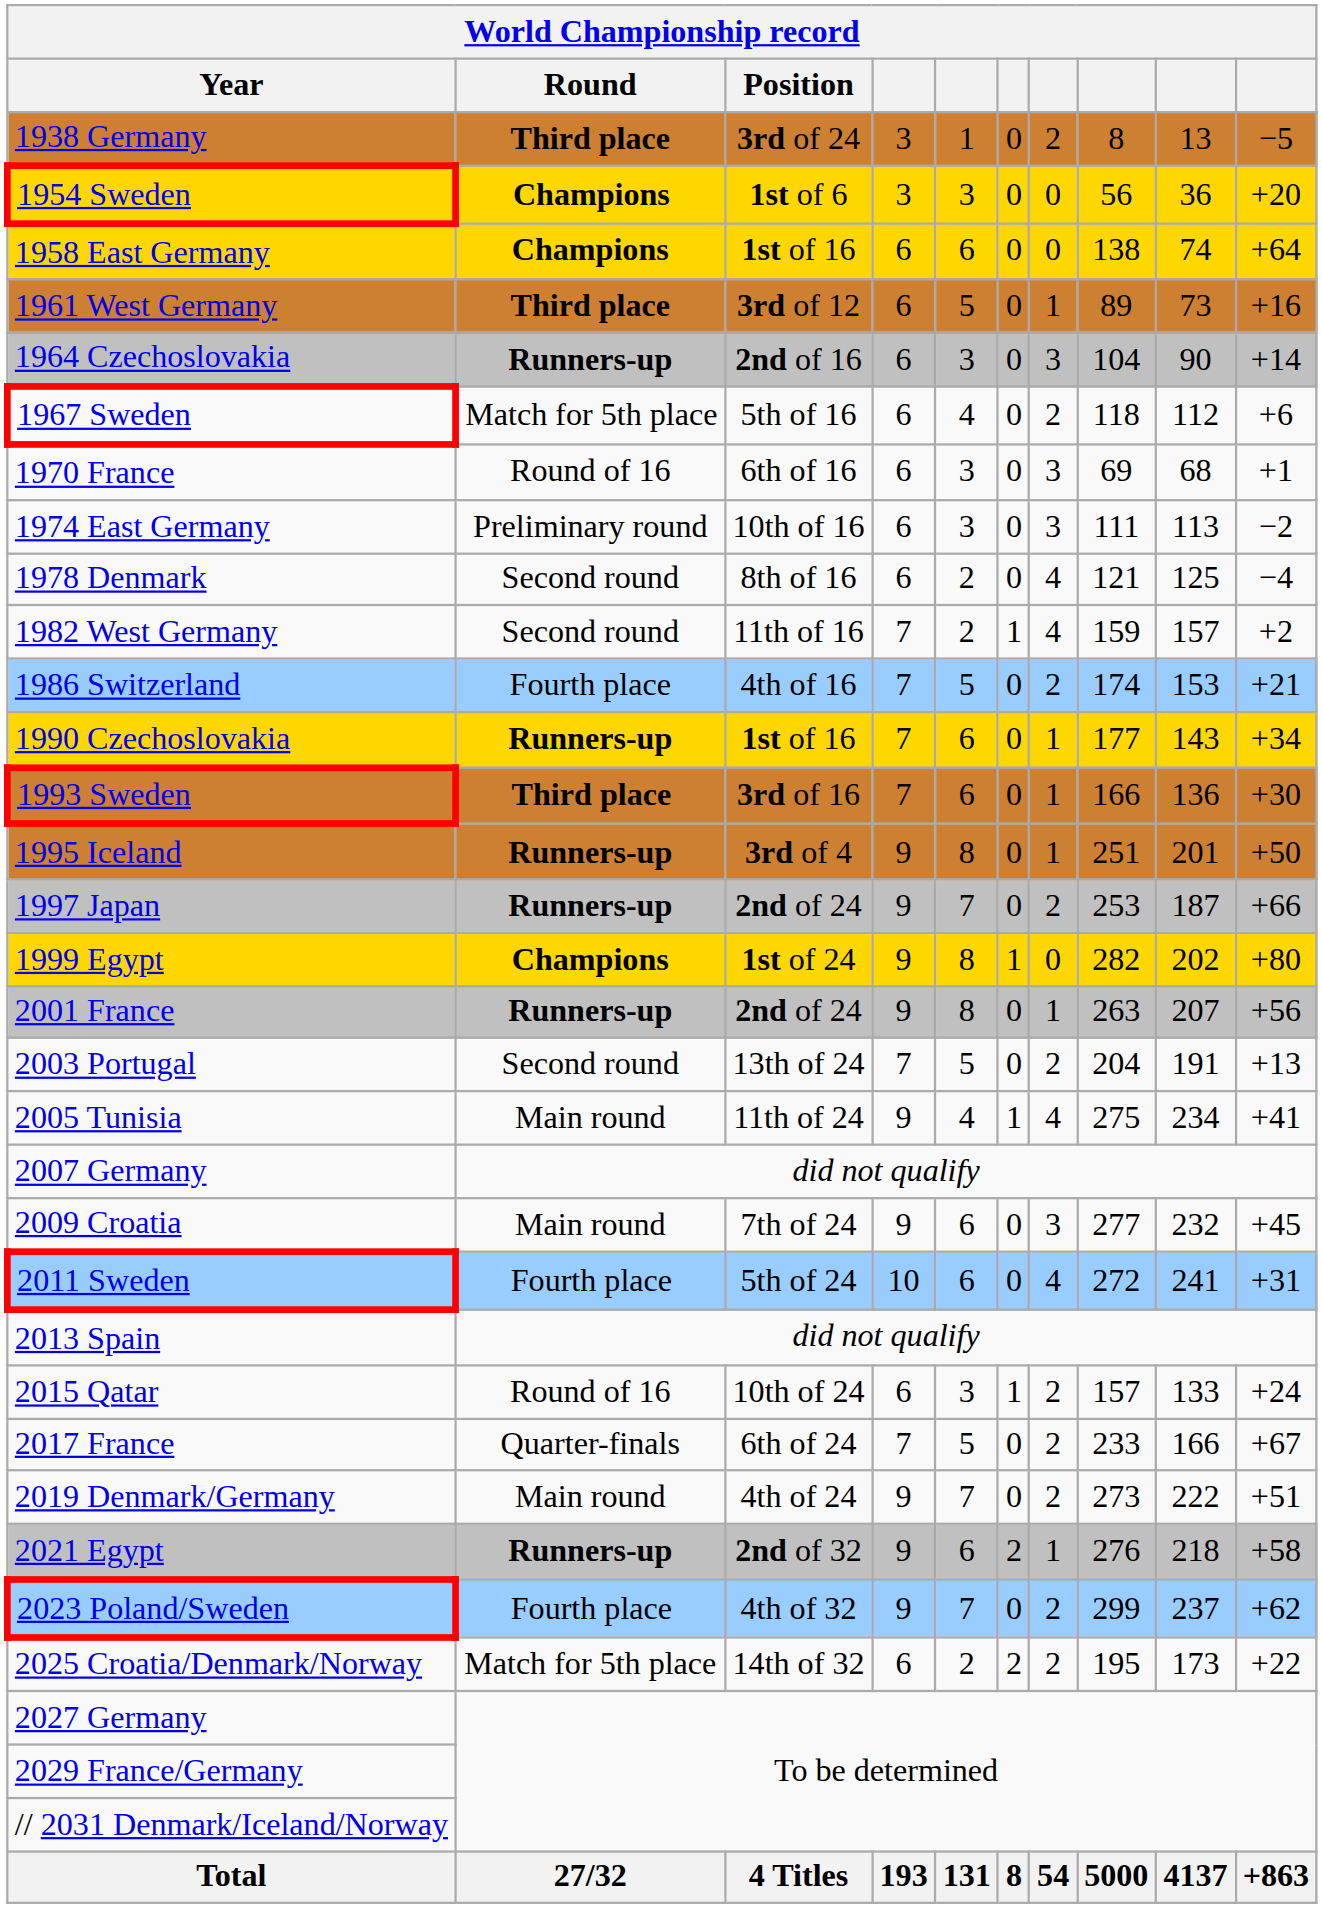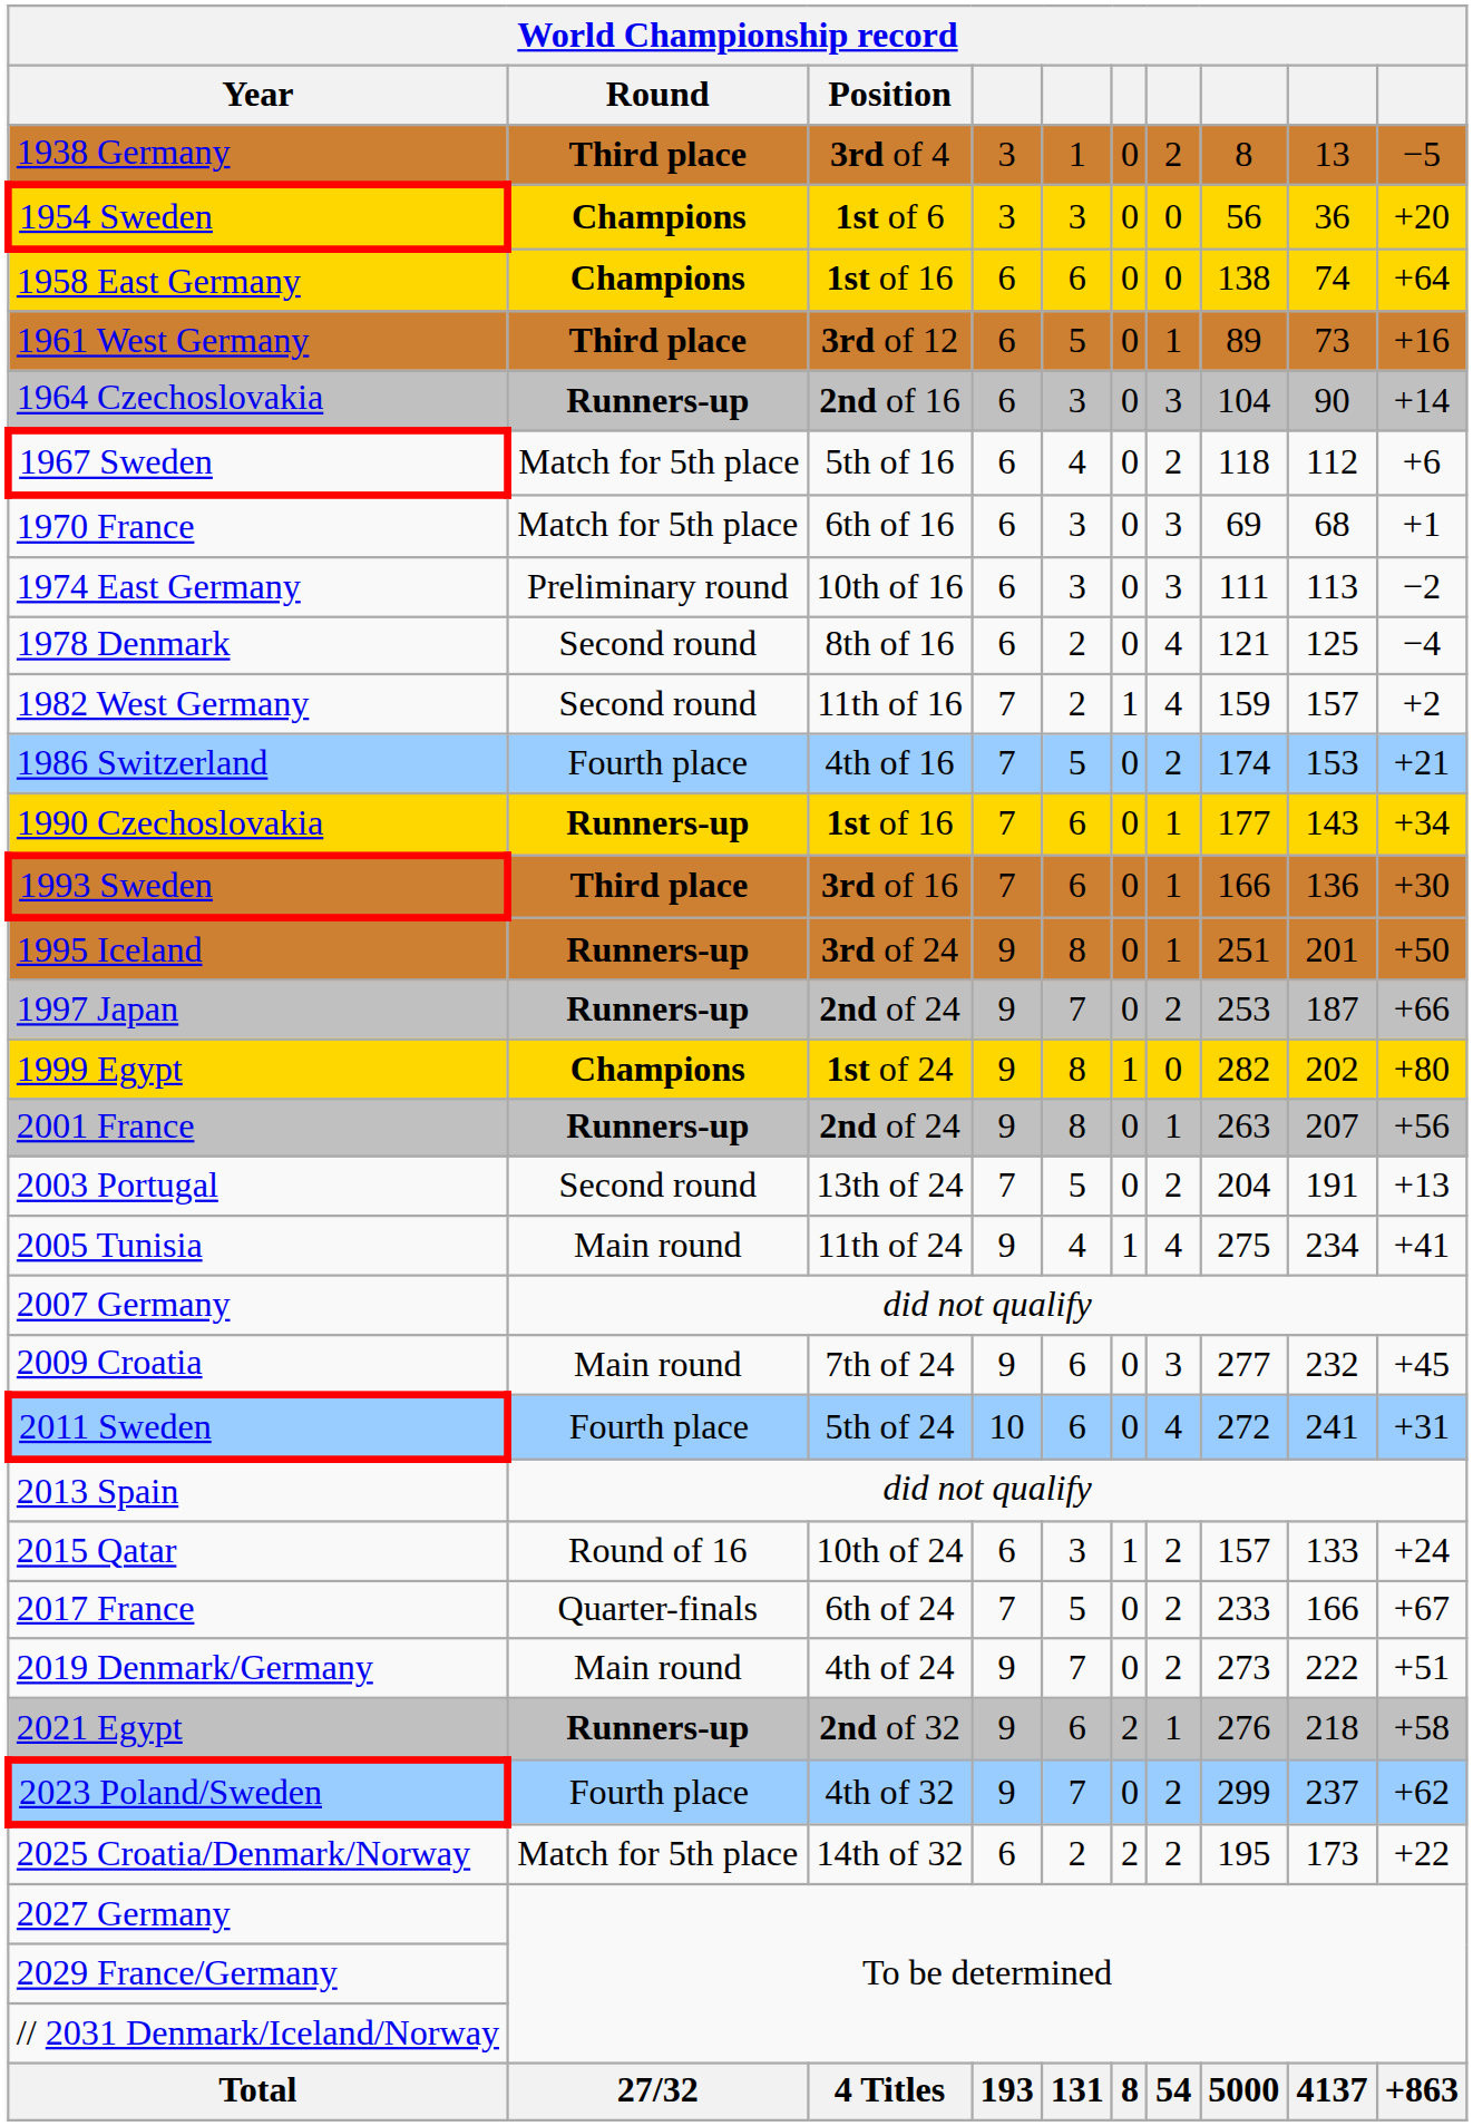 <table class="wikitable" style="text-align:center; font-size:90%;">
 <tr>
 <th colspan=10><a href='#'>World Championship record</a></th>
 </tr>
 <tr>
 <th>Year</th>
 <th>Round</th>
 <th>Position</th>
 <th></th>
 <th></th>
 <th></th>
 <th></th>
 <th></th>
 <th></th>
 <th></th>
 </tr>
 <tr bgcolor=CD7F32>
 <td align=left> <a href='#'>1938 Germany</a></td>
 <td><strong>Third place</strong></td>
-<td><strong>3rd</strong> of 24</td>
+<td><strong>3rd</strong> of 4</td>
 <td>3</td>
 <td>1</td>
 <td>0</td>
 <td>2</td>
 <td>8</td>
 <td>13</td>
 <td>−5</td>
 </tr>
 <tr style="background:gold;">
 <td style="border: 3px solid red" align=left> <a href='#'>1954 Sweden</a></td>
 <td><strong>Champions</strong></td>
 <td><strong>1st</strong> of 6</td>
 <td>3</td>
 <td>3</td>
 <td>0</td>
 <td>0</td>
 <td>56</td>
 <td>36</td>
 <td>+20</td>
 </tr>
 <tr style="background:gold;">
 <td align=left> <a href='#'>1958 East Germany</a></td>
 <td><strong>Champions</strong></td>
 <td><strong>1st</strong> of 16</td>
 <td>6</td>
 <td>6</td>
 <td>0</td>
 <td>0</td>
 <td>138</td>
 <td>74</td>
 <td>+64</td>
 </tr>
 <tr bgcolor=CD7F32>
 <td align=left> <a href='#'>1961 West Germany</a></td>
 <td><strong>Third place</strong></td>
 <td><strong>3rd</strong> of 12</td>
 <td>6</td>
 <td>5</td>
 <td>0</td>
 <td>1</td>
 <td>89</td>
 <td>73</td>
 <td>+16</td>
 </tr>
 <tr style="background:silver;">
 <td align=left> <a href='#'>1964 Czechoslovakia</a></td>
 <td><strong>Runners-up</strong></td>
 <td><strong>2nd</strong> of 16</td>
 <td>6</td>
 <td>3</td>
 <td>0</td>
 <td>3</td>
 <td>104</td>
 <td>90</td>
 <td>+14</td>
 </tr>
 <tr>
 <td style="border: 3px solid red" align=left> <a href='#'>1967 Sweden</a></td>
 <td>Match for 5th place</td>
 <td>5th of 16</td>
 <td>6</td>
 <td>4</td>
 <td>0</td>
 <td>2</td>
 <td>118</td>
 <td>112</td>
 <td>+6</td>
 </tr>
 <tr>
 <td align=left> <a href='#'>1970 France</a></td>
-<td>Round of 16</td>
+<td>Match for 5th place</td>
 <td>6th of 16</td>
 <td>6</td>
 <td>3</td>
 <td>0</td>
 <td>3</td>
 <td>69</td>
 <td>68</td>
 <td>+1</td>
 </tr>
 <tr>
 <td align=left> <a href='#'>1974 East Germany</a></td>
 <td>Preliminary round</td>
 <td>10th of 16</td>
 <td>6</td>
 <td>3</td>
 <td>0</td>
 <td>3</td>
 <td>111</td>
 <td>113</td>
 <td>−2</td>
 </tr>
 <tr>
 <td align=left> <a href='#'>1978 Denmark</a></td>
 <td>Second round</td>
 <td>8th of 16</td>
 <td>6</td>
 <td>2</td>
 <td>0</td>
 <td>4</td>
 <td>121</td>
 <td>125</td>
 <td>−4</td>
 </tr>
 <tr>
 <td align=left> <a href='#'>1982 West Germany</a></td>
 <td>Second round</td>
 <td>11th of 16</td>
 <td>7</td>
 <td>2</td>
 <td>1</td>
 <td>4</td>
 <td>159</td>
 <td>157</td>
 <td>+2</td>
 </tr>
 <tr style="background:#9acdff;">
 <td align=left> <a href='#'>1986 Switzerland</a></td>
 <td>Fourth place</td>
 <td>4th of 16</td>
 <td>7</td>
 <td>5</td>
 <td>0</td>
 <td>2</td>
 <td>174</td>
 <td>153</td>
 <td>+21</td>
 </tr>
 <tr style="background:gold;">
 <td align=left> <a href='#'>1990 Czechoslovakia</a></td>
 <td><strong>Runners-up</strong></td>
 <td><strong>1st</strong> of 16</td>
 <td>7</td>
 <td>6</td>
 <td>0</td>
 <td>1</td>
 <td>177</td>
 <td>143</td>
 <td>+34</td>
 </tr>
 <tr bgcolor=CD7F32>
 <td style="border: 3px solid red" align=left> <a href='#'>1993 Sweden</a></td>
 <td><strong>Third place</strong></td>
 <td><strong>3rd</strong> of 16</td>
 <td>7</td>
 <td>6</td>
 <td>0</td>
 <td>1</td>
 <td>166</td>
 <td>136</td>
 <td>+30</td>
 </tr>
 <tr bgcolor=CD7F32>
 <td align=left> <a href='#'>1995 Iceland</a></td>
 <td><strong>Runners-up</strong></td>
-<td><strong>3rd</strong> of 4</td>
+<td><strong>3rd</strong> of 24</td>
 <td>9</td>
 <td>8</td>
 <td>0</td>
 <td>1</td>
 <td>251</td>
 <td>201</td>
 <td>+50</td>
 </tr>
 <tr style="background:silver;">
 <td align=left> <a href='#'>1997 Japan</a></td>
 <td><strong>Runners-up</strong></td>
 <td><strong>2nd</strong> of 24</td>
 <td>9</td>
 <td>7</td>
 <td>0</td>
 <td>2</td>
 <td>253</td>
 <td>187</td>
 <td>+66</td>
 </tr>
 <tr style="background:gold;">
 <td align=left> <a href='#'>1999 Egypt</a></td>
 <td><strong>Champions</strong></td>
 <td><strong>1st</strong> of 24</td>
 <td>9</td>
 <td>8</td>
 <td>1</td>
 <td>0</td>
 <td>282</td>
 <td>202</td>
 <td>+80</td>
 </tr>
 <tr style="background:silver;">
 <td align=left> <a href='#'>2001 France</a></td>
 <td><strong>Runners-up</strong></td>
 <td><strong>2nd</strong> of 24</td>
 <td>9</td>
 <td>8</td>
 <td>0</td>
 <td>1</td>
 <td>263</td>
 <td>207</td>
 <td>+56</td>
 </tr>
 <tr>
 <td align=left> <a href='#'>2003 Portugal</a></td>
 <td>Second round</td>
 <td>13th of 24</td>
 <td>7</td>
 <td>5</td>
 <td>0</td>
 <td>2</td>
 <td>204</td>
 <td>191</td>
 <td>+13</td>
 </tr>
 <tr>
 <td align=left> <a href='#'>2005 Tunisia</a></td>
 <td>Main round</td>
 <td>11th of 24</td>
 <td>9</td>
 <td>4</td>
 <td>1</td>
 <td>4</td>
 <td>275</td>
 <td>234</td>
 <td>+41</td>
 </tr>
 <tr>
 <td align=left> <a href='#'>2007 Germany</a></td>
 <td colspan = "9"><em>did not qualify</em></td>
 </tr>
 <tr>
 <td align=left> <a href='#'>2009 Croatia</a></td>
 <td>Main round</td>
 <td>7th of 24</td>
 <td>9</td>
 <td>6</td>
 <td>0</td>
 <td>3</td>
 <td>277</td>
 <td>232</td>
 <td>+45</td>
 </tr>
 <tr style="background:#9acdff;">
 <td style="border: 3px solid red" align=left> <a href='#'>2011 Sweden</a></td>
 <td>Fourth place</td>
 <td>5th of 24</td>
 <td>10</td>
 <td>6</td>
 <td>0</td>
 <td>4</td>
 <td>272</td>
 <td>241</td>
 <td>+31</td>
 </tr>
 <tr>
 <td align=left> <a href='#'>2013 Spain</a></td>
 <td colspan="9"><em>did not qualify</em></td>
 </tr>
 <tr>
 <td align=left> <a href='#'>2015 Qatar</a></td>
 <td>Round of 16</td>
 <td>10th of 24</td>
 <td>6</td>
 <td>3</td>
 <td>1</td>
 <td>2</td>
 <td>157</td>
 <td>133</td>
 <td>+24</td>
 </tr>
 <tr>
 <td align=left> <a href='#'>2017 France</a></td>
 <td>Quarter-finals</td>
 <td>6th of 24</td>
 <td>7</td>
 <td>5</td>
 <td>0</td>
 <td>2</td>
 <td>233</td>
 <td>166</td>
 <td>+67</td>
 </tr>
 <tr>
 <td align=left> <a href='#'>2019 Denmark/Germany</a></td>
 <td>Main round</td>
 <td>4th of 24</td>
 <td>9</td>
 <td>7</td>
 <td>0</td>
 <td>2</td>
 <td>273</td>
 <td>222</td>
 <td>+51</td>
 </tr>
 <tr style="background:silver;">
 <td align=left> <a href='#'>2021 Egypt</a></td>
 <td><strong>Runners-up</strong></td>
 <td><strong>2nd</strong> of 32</td>
 <td>9</td>
 <td>6</td>
 <td>2</td>
 <td>1</td>
 <td>276</td>
 <td>218</td>
 <td>+58</td>
 </tr>
 <tr style="background:#9acdff;">
 <td style="border: 3px solid red" align=left> <a href='#'>2023 Poland/Sweden</a></td>
 <td>Fourth place</td>
 <td>4th of 32</td>
 <td>9</td>
 <td>7</td>
 <td>0</td>
 <td>2</td>
 <td>299</td>
 <td>237</td>
 <td>+62</td>
 </tr>
 <tr>
 <td align=left> <a href='#'>2025 Croatia/Denmark/Norway</a></td>
 <td>Match for 5th place</td>
 <td>14th of 32</td>
 <td>6</td>
 <td>2</td>
 <td>2</td>
 <td>2</td>
 <td>195</td>
 <td>173</td>
 <td>+22</td>
 </tr>
 <tr>
 <td align=left> <a href='#'>2027 Germany</a></td>
 <td colspan=9 rowspan=3>To be determined</td>
 </tr>
 <tr>
 <td align=left> <a href='#'>2029 France/Germany</a></td>
 </tr>
 <tr>
 <td align=left>// <a href='#'>2031 Denmark/Iceland/Norway</a></td>
 </tr>
 <tr>
 <th>Total</th>
 <th>27/32</th>
 <th>4 Titles</th>
 <th>193</th>
 <th>131</th>
 <th>8</th>
 <th>54</th>
 <th>5000</th>
 <th>4137</th>
 <th>+863</th>
 </tr>
 </table>
